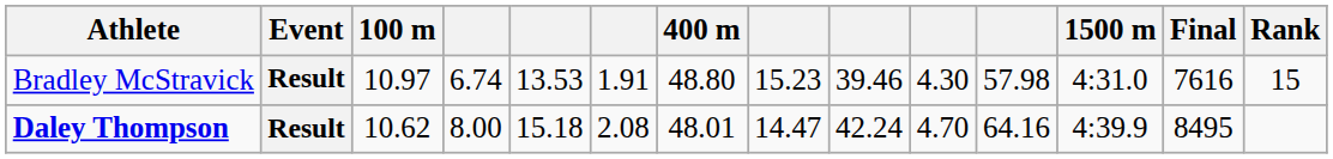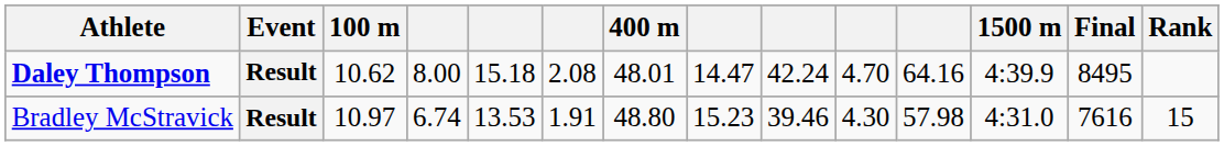 <table class="wikitable" style="font-size:90%">
 <tr>
 <th>Athlete</th>
 <th>Event</th>
 <th>100 m</th>
 <th></th>
 <th></th>
 <th></th>
 <th>400 m</th>
 <th></th>
 <th></th>
 <th></th>
 <th></th>
 <th>1500 m</th>
 <th>Final</th>
 <th>Rank</th>
 </tr>
 <tr align=center>
+<td align=left><strong><a href='#'>Daley Thompson</a></strong></td>
+<th style="font-size:95%">Result</th>
+<td>10.62</td>
+<td>8.00</td>
+<td>15.18</td>
+<td>2.08</td>
+<td>48.01</td>
+<td>14.47</td>
+<td>42.24</td>
+<td>4.70</td>
+<td>64.16</td>
+<td>4:39.9</td>
+<td>8495</td>
+<td></td>
+</tr>
+<tr align=center>
 <td align=left><a href='#'>Bradley McStravick</a></td>
 <th style="font-size:95%">Result</th>
 <td>10.97</td>
 <td>6.74</td>
 <td>13.53</td>
 <td>1.91</td>
 <td>48.80</td>
 <td>15.23</td>
 <td>39.46</td>
 <td>4.30</td>
 <td>57.98</td>
 <td>4:31.0</td>
 <td>7616</td>
 <td>15</td>
 </tr>
-<tr align=center>
-<td align=left><strong><a href='#'>Daley Thompson</a></strong></td>
-<th style="font-size:95%">Result</th>
-<td>10.62</td>
-<td>8.00</td>
-<td>15.18</td>
-<td>2.08</td>
-<td>48.01</td>
-<td>14.47</td>
-<td>42.24</td>
-<td>4.70</td>
-<td>64.16</td>
-<td>4:39.9</td>
-<td>8495</td>
-<td></td>
-</tr>
 </table>
